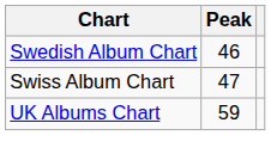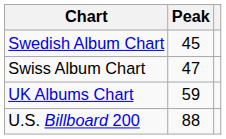 <table class="wikitable sortable">
 <tr>
 <th>Chart</th>
 <th>Peak</th>
 <th class=unsortable></th>
 </tr>
 <tr>
 <td><a href='#'>Swedish Album Chart</a></td>
-<td align=center>46</td>
+<td align=center>45</td>
 <td></td>
 </tr>
 <tr>
 <td>Swiss Album Chart</td>
 <td align=center>47</td>
 <td></td>
 </tr>
 <tr>
 <td><a href='#'>UK Albums Chart</a></td>
 <td align=center>59</td>
 <td></td>
 </tr>
+<tr>
+<td>U.S. <a href='#'><em>Billboard</em> 200</a></td>
+<td align=center>88</td>
+<td></td>
+</tr>
 </table>
